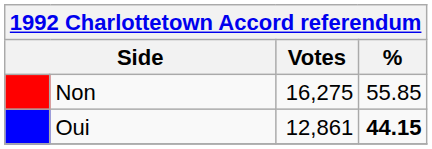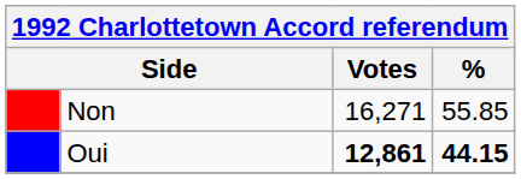 <table class="wikitable" style="font-size: 95%; clear:both">
 <tr style="background-color:#E9E9E9">
 <th colspan=4><a href='#'>1992 Charlottetown Accord referendum</a></th>
 </tr>
 <tr style="background-color:#E9E9E9">
 <th colspan=2 style="width: 130px">Side</th>
 <th style="width: 50px">Votes</th>
 <th style="width: 40px">%</th>
 </tr>
 <tr>
 <td bgcolor="red"></td>
 <td>Non</td>
-<td align="right">16,275</td>
+<td align="right">16,271</td>
 <td align="right">55.85</td>
 </tr>
 <tr>
 <td bgcolor="blue"></td>
 <td>Oui</td>
-<td align="right">12,861</td>
+<td align="right"><strong>12,861</strong></td>
 <td align="right"><strong>44.15</strong></td>
 </tr>
 <tr>
 </tr>
 </table>
